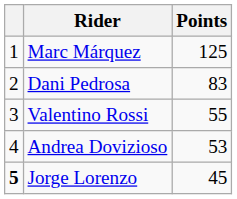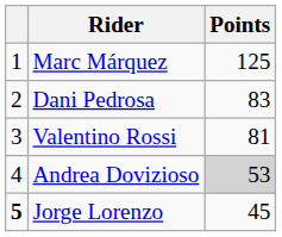 <table class="wikitable" style="font-size: 95%;">
 <tr>
 <th></th>
 <th>Rider</th>
 <th>Points</th>
 </tr>
 <tr>
 <td align=center>1</td>
 <td> <a href='#'>Marc Márquez</a></td>
 <td align=right>125</td>
 </tr>
 <tr>
 <td align=center>2</td>
 <td> <a href='#'>Dani Pedrosa</a></td>
 <td align=right>83</td>
 </tr>
 <tr>
 <td align=center>3</td>
 <td> <a href='#'>Valentino Rossi</a></td>
-<td align=right>55</td>
+<td align=right>81</td>
 </tr>
 <tr>
 <td align=center>4</td>
 <td> <a href='#'>Andrea Dovizioso</a></td>
-<td align=right>53</td>
+<td align=right style="background: lightgrey;">53</td>
 </tr>
 <tr>
 <td align=center><strong>5</strong></td>
 <td> <a href='#'>Jorge Lorenzo</a></td>
 <td align=right>45</td>
 </tr>
 </table>
